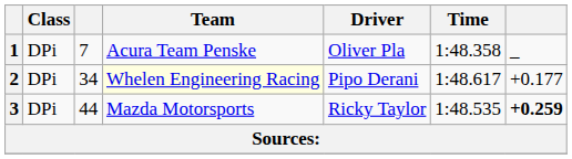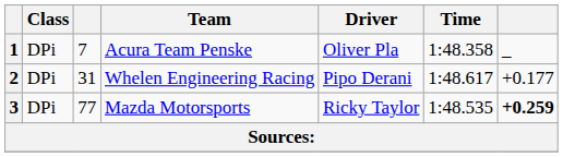 <table class="wikitable">
 <tr>
 <th scope="col"></th>
 <th scope="col">Class</th>
 <th scope="col"></th>
 <th scope="col">Team</th>
 <th scope="col">Driver</th>
 <th scope="col">Time</th>
 <th scope="col"></th>
 </tr>
 <tr>
 <th scope="row">1</th>
 <td>DPi</td>
 <td>7</td>
 <td><a href='#'>Acura Team Penske</a></td>
 <td><a href='#'>Oliver Pla</a></td>
 <td>1:48.358</td>
 <td>_</td>
 </tr>
 <tr>
 <th scope="row">2</th>
 <td>DPi</td>
-<td>34</td>
-<td style="background: lightyellow;"><a href='#'>Whelen Engineering Racing</a></td>
+<td>31</td>
+<td><a href='#'>Whelen Engineering Racing</a></td>
 <td><a href='#'>Pipo Derani</a></td>
 <td>1:48.617</td>
 <td>+0.177</td>
 </tr>
 <tr>
 <th scope="row">3</th>
 <td>DPi</td>
-<td>44</td>
+<td>77</td>
 <td><a href='#'>Mazda Motorsports</a></td>
 <td><a href='#'>Ricky Taylor</a></td>
 <td>1:48.535</td>
 <td><strong>+0.259</strong></td>
 </tr>
 <tr>
 <th colspan="7">Sources:</th>
 </tr>
 <tr>
 </tr>
 </table>
